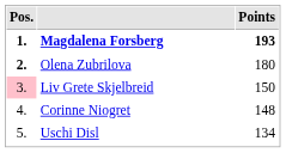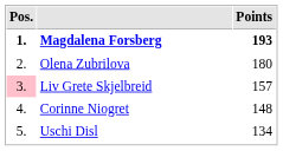 <table cellspacing="1" cellpadding="3" style="border:1px solid #AAAAAA;font-size:90%">
 <tr bgcolor="#E4E4E4">
 <th style="border-bottom:1px solid #AAAAAA" width=10>Pos.</th>
 <th style="border-bottom:1px solid #AAAAAA" width=200></th>
 <th style="border-bottom:1px solid #AAAAAA" width=20>Points</th>
 </tr>
 <tr>
 <td align="center"><strong>1.</strong></td>
 <td> <strong><a href='#'>Magdalena Forsberg</a></strong></td>
 <td align="right"><strong>193</strong></td>
 </tr>
 <tr>
-<td align="center"><strong>2.</strong></td>
+<td align="center">2.</td>
 <td> <a href='#'>Olena Zubrilova</a></td>
 <td align="right">180</td>
 </tr>
 <tr>
 <td align="center" style="background: pink;">3.</td>
 <td> <a href='#'>Liv Grete Skjelbreid</a></td>
-<td align="right">150</td>
+<td align="right">157</td>
 </tr>
 <tr>
 <td align="center">4.</td>
 <td> <a href='#'>Corinne Niogret</a></td>
 <td align="right">148</td>
 </tr>
 <tr>
 <td align="center">5.</td>
 <td> <a href='#'>Uschi Disl</a></td>
 <td align="right">134</td>
 </tr>
 <tr>
 </tr>
 </table>
